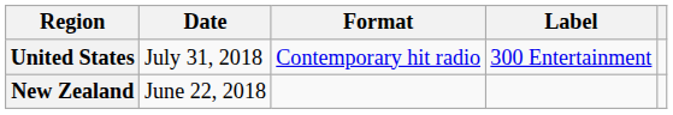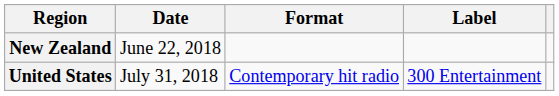 <table class="wikitable plainrowheaders">
 <tr>
 <th scope="col">Region</th>
 <th scope="col">Date</th>
 <th scope="col">Format</th>
 <th scope="col">Label</th>
 <th scope="col"></th>
 </tr>
 <tr>
+<th scope="row">New Zealand</th>
+<td>June 22, 2018</td>
+<td></td>
+<td></td>
+<td></td>
+</tr>
+<tr>
 <th scope="row">United States</th>
 <td rowspan="">July 31, 2018</td>
 <td><a href='#'>Contemporary hit radio</a></td>
 <td rowspan=""><a href='#'>300 Entertainment</a></td>
 <td></td>
 </tr>
-<tr>
-<th scope="row">New Zealand</th>
-<td>June 22, 2018</td>
-<td></td>
-<td></td>
-<td></td>
-</tr>
 </table>
